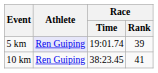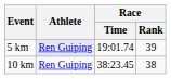 <table class="wikitable" border="1" style="font-size:90%">
 <tr>
 <th rowspan=2>Event</th>
 <th rowspan=2>Athlete</th>
 <th colspan=2>Race</th>
 </tr>
 <tr>
 <th>Time</th>
 <th>Rank</th>
 </tr>
 <tr>
 <td>5 km</td>
 <td style="background: lavender;"><a href='#'>Ren Guiping</a></td>
 <td align=center>19:01.74</td>
 <td align=center>39</td>
 </tr>
 <tr>
 <td>10 km</td>
 <td><a href='#'>Ren Guiping</a></td>
 <td align=center>38:23.45</td>
-<td align=center>41</td>
+<td align=center>38</td>
 </tr>
 </table>
